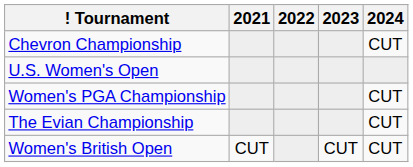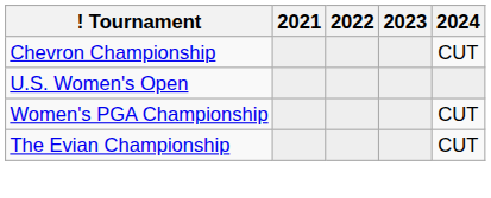 <table class="wikitable" style="font-size:95%;text-align:center;">
 <tr>
 <th>! Tournament</th>
 <th>2021</th>
 <th>2022</th>
 <th>2023</th>
 <th>2024</th>
 </tr>
 <tr>
 <td align=left><a href='#'>Chevron Championship</a></td>
 <td style="background:#eeeeee;"></td>
 <td style="background:#eeeeee;"></td>
 <td style="background:#eeeeee;"></td>
 <td>CUT</td>
 </tr>
 <tr>
 <td align=left><a href='#'>U.S. Women's Open</a></td>
 <td style="background:#eeeeee;"></td>
 <td style="background:#eeeeee;"></td>
 <td style="background:#eeeeee;"></td>
 <td style="background:#eeeeee;"></td>
 </tr>
 <tr>
 <td align=left><a href='#'>Women's PGA Championship</a></td>
 <td style="background:#eeeeee;"></td>
 <td style="background:#eeeeee;"></td>
 <td style="background:#eeeeee;"></td>
 <td>CUT</td>
 </tr>
 <tr>
 <td align=left><a href='#'>The Evian Championship</a></td>
 <td style="background:#eeeeee;"></td>
 <td style="background:#eeeeee;"></td>
 <td style="background:#eeeeee;"></td>
 <td>CUT</td>
 </tr>
-<tr>
-<td align=left><a href='#'>Women's British Open</a></td>
-<td>CUT</td>
-<td style="background:#eeeeee;"></td>
-<td>CUT</td>
-<td>CUT</td>
-</tr>
 </table>
